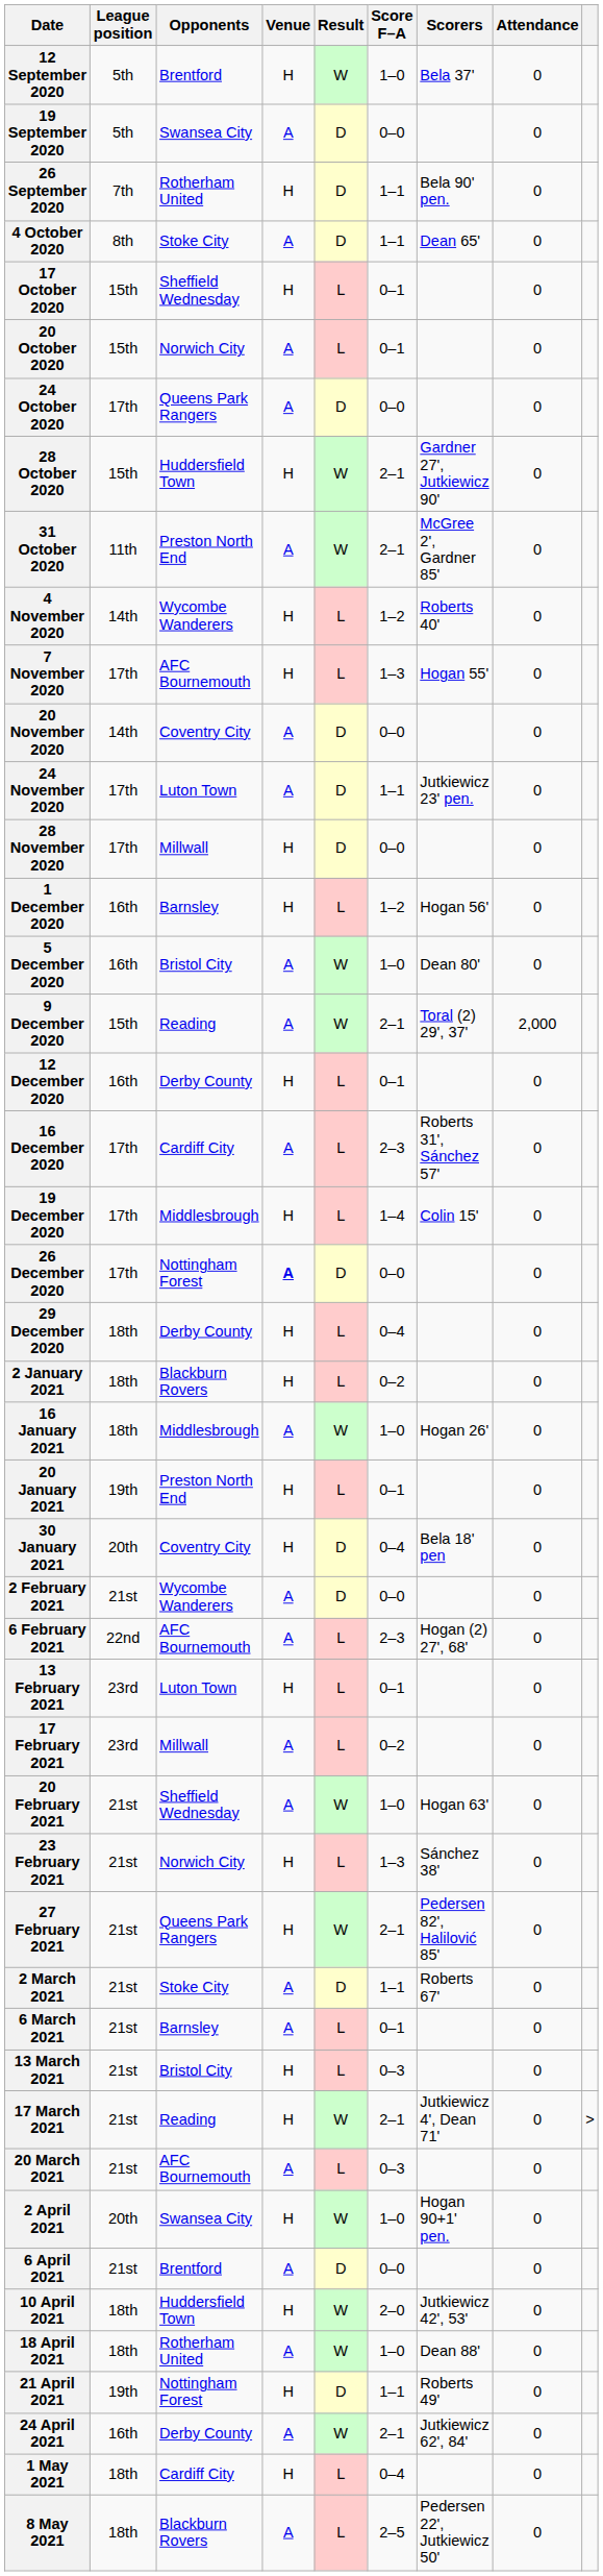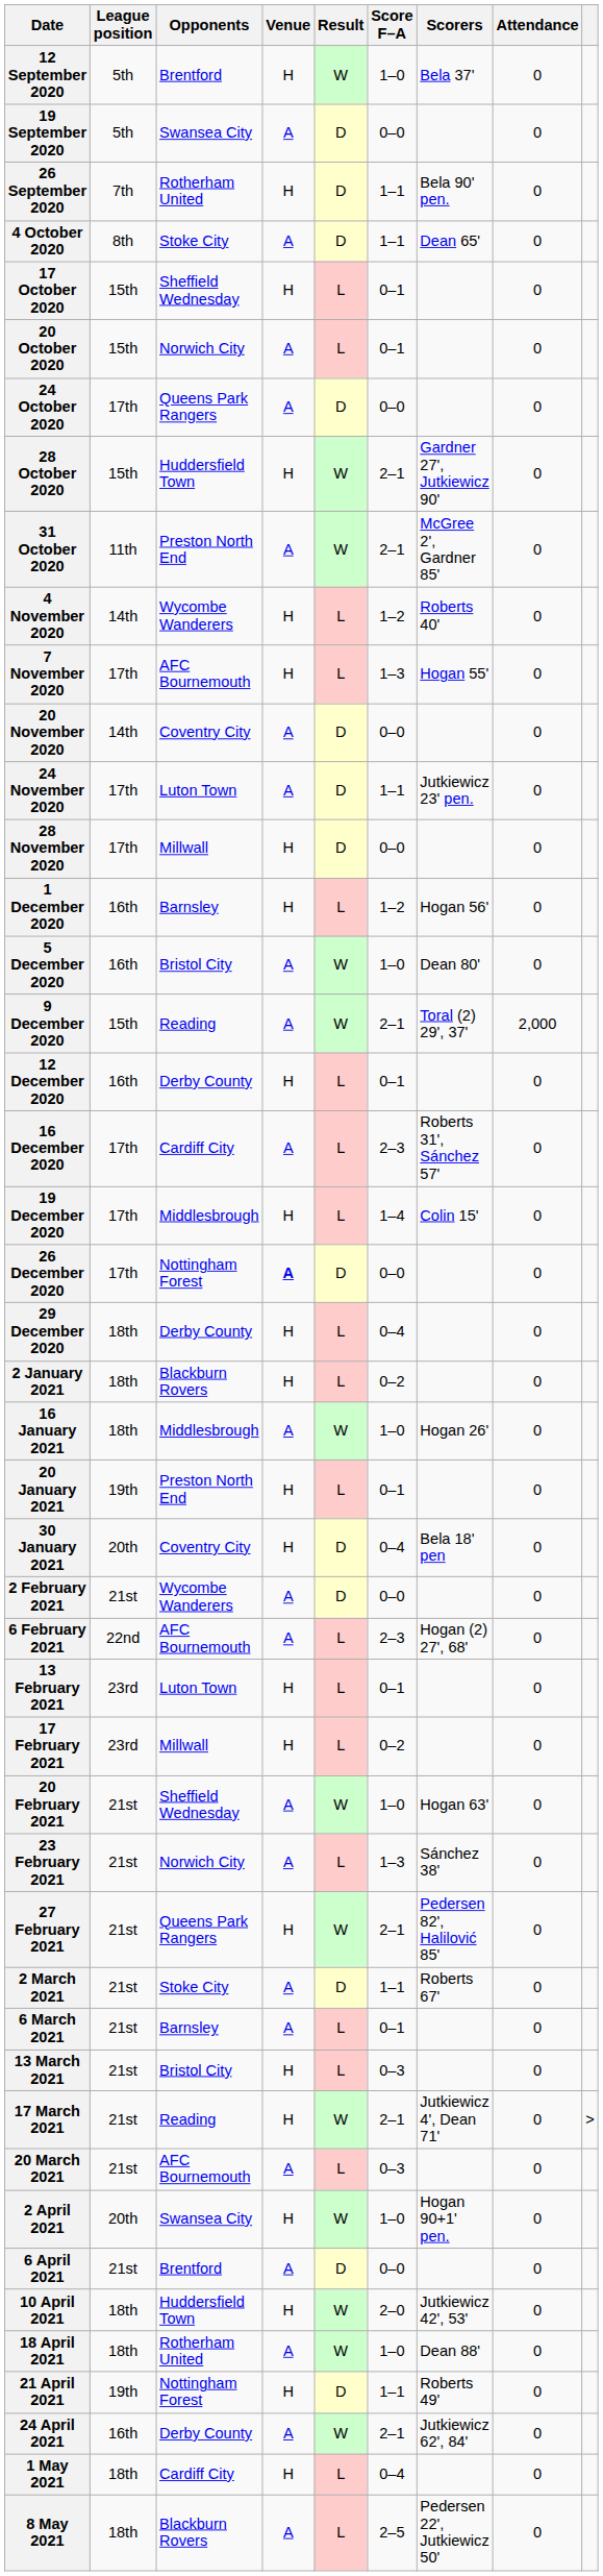 <table class="wikitable sortable plainrowheaders" style=text-align:center>
 <tr>
 <th scope=col>Date</th>
 <th scope=col>League<br>position</th>
 <th scope=col>Opponents</th>
 <th scope=col>Venue</th>
 <th scope=col>Result</th>
 <th scope=col>Score<br>F–A</th>
 <th scope=col class=unsortable>Scorers</th>
 <th scope=col>Attendance</th>
 <th scope=col class=unsortable></th>
 </tr>
 <tr>
 <th scope=row>12 September 2020</th>
 <td>5th</td>
 <td style=text-align:left><a href='#'>Brentford</a></td>
 <td>H</td>
 <td style=background:#cfc>W</td>
 <td>1–0</td>
 <td style=text-align:left><a href='#'>Bela</a> 37'</td>
 <td>0</td>
 <td></td>
 </tr>
 <tr>
 <th scope=row>19 September 2020</th>
 <td>5th</td>
 <td style=text-align:left><a href='#'>Swansea City</a></td>
 <td><a href='#'>A</a></td>
 <td style=background:#ffc>D</td>
 <td>0–0</td>
 <td></td>
 <td>0</td>
 <td></td>
 </tr>
 <tr>
 <th scope=row>26 September 2020</th>
 <td>7th</td>
 <td style=text-align:left><a href='#'>Rotherham United</a></td>
 <td>H</td>
 <td style=background:#ffc>D</td>
 <td>1–1</td>
 <td style=text-align:left>Bela 90' <a href='#'>pen.</a></td>
 <td>0</td>
 <td></td>
 </tr>
 <tr>
 <th scope=row>4 October 2020</th>
 <td>8th</td>
 <td style=text-align:left><a href='#'>Stoke City</a></td>
 <td><a href='#'>A</a></td>
 <td style=background:#ffc>D</td>
 <td>1–1</td>
 <td style=text-align:left><a href='#'>Dean</a> 65'</td>
 <td>0</td>
 <td></td>
 </tr>
 <tr>
 <th scope=row>17 October 2020</th>
 <td>15th</td>
 <td style=text-align:left><a href='#'>Sheffield Wednesday</a></td>
 <td>H</td>
 <td style=background:#fcc>L</td>
 <td>0–1</td>
 <td></td>
 <td>0</td>
 <td></td>
 </tr>
 <tr>
 <th scope=row>20 October 2020</th>
 <td>15th</td>
 <td style=text-align:left><a href='#'>Norwich City</a></td>
 <td><a href='#'>A</a></td>
 <td style=background:#fcc>L</td>
 <td>0–1</td>
 <td></td>
 <td>0</td>
 <td></td>
 </tr>
 <tr>
 <th scope=row>24 October 2020</th>
 <td>17th</td>
 <td style=text-align:left><a href='#'>Queens Park Rangers</a></td>
 <td><a href='#'>A</a></td>
 <td style=background:#ffc>D</td>
 <td>0–0</td>
 <td></td>
 <td>0</td>
 <td></td>
 </tr>
 <tr>
 <th scope=row>28 October 2020</th>
 <td>15th</td>
 <td style=text-align:left><a href='#'>Huddersfield Town</a></td>
 <td>H</td>
 <td style=background:#cfc>W</td>
 <td>2–1</td>
 <td style=text-align:left><a href='#'>Gardner</a> 27', <a href='#'>Jutkiewicz</a> 90'</td>
 <td>0</td>
 <td></td>
 </tr>
 <tr>
 <th scope=row>31 October 2020</th>
 <td>11th</td>
 <td style=text-align:left><a href='#'>Preston North End</a></td>
 <td><a href='#'>A</a></td>
 <td style=background:#cfc>W</td>
 <td>2–1</td>
 <td style=text-align:left><a href='#'>McGree</a> 2', Gardner 85'</td>
 <td>0</td>
 <td></td>
 </tr>
 <tr>
 <th scope=row>4 November 2020</th>
 <td>14th</td>
 <td style=text-align:left><a href='#'>Wycombe Wanderers</a></td>
 <td>H</td>
 <td style=background:#fcc>L</td>
 <td>1–2</td>
 <td style=text-align:left><a href='#'>Roberts</a> 40'</td>
 <td>0</td>
 <td></td>
 </tr>
 <tr>
 <th scope=row>7 November 2020</th>
 <td>17th</td>
 <td style=text-align:left><a href='#'>AFC Bournemouth</a></td>
 <td>H</td>
 <td style=background:#fcc>L</td>
 <td>1–3</td>
 <td style=text-align:left><a href='#'>Hogan</a> 55'</td>
 <td>0</td>
 <td></td>
 </tr>
 <tr>
 <th scope=row>20 November 2020</th>
 <td>14th</td>
 <td style=text-align:left><a href='#'>Coventry City</a></td>
 <td><a href='#'>A</a></td>
 <td style=background:#ffc>D</td>
 <td>0–0</td>
 <td></td>
 <td>0</td>
 <td></td>
 </tr>
 <tr>
 <th scope=row>24 November 2020</th>
 <td>17th</td>
 <td style=text-align:left><a href='#'>Luton Town</a></td>
 <td><a href='#'>A</a></td>
 <td style=background:#ffc>D</td>
 <td>1–1</td>
 <td style=text-align:left>Jutkiewicz 23' <a href='#'>pen.</a></td>
 <td>0</td>
 <td></td>
 </tr>
 <tr>
 <th scope=row>28 November 2020</th>
 <td>17th</td>
 <td style=text-align:left><a href='#'>Millwall</a></td>
 <td>H</td>
 <td style=background:#ffc>D</td>
 <td>0–0</td>
 <td></td>
 <td>0</td>
 <td></td>
 </tr>
 <tr>
 <th scope=row>1 December 2020</th>
 <td>16th</td>
 <td style=text-align:left><a href='#'>Barnsley</a></td>
 <td>H</td>
 <td style=background:#fcc>L</td>
 <td>1–2</td>
 <td style=text-align:left>Hogan 56'</td>
 <td>0</td>
 <td></td>
 </tr>
 <tr>
 <th scope=row>5 December 2020</th>
 <td>16th</td>
 <td style=text-align:left><a href='#'>Bristol City</a></td>
 <td><a href='#'>A</a></td>
 <td style=background:#cfc>W</td>
 <td>1–0</td>
 <td style=text-align:left>Dean 80'</td>
 <td>0</td>
 <td></td>
 </tr>
 <tr>
 <th scope=row>9 December 2020</th>
 <td>15th</td>
 <td style=text-align:left><a href='#'>Reading</a></td>
 <td><a href='#'>A</a></td>
 <td style=background:#cfc>W</td>
 <td>2–1</td>
 <td style=text-align:left><a href='#'>Toral</a> (2) 29', 37'</td>
 <td>2,000</td>
 <td></td>
 </tr>
 <tr>
 <th scope=row>12 December 2020</th>
 <td>16th</td>
 <td style=text-align:left><a href='#'>Derby County</a></td>
 <td>H</td>
 <td style=background:#fcc>L</td>
 <td>0–1</td>
 <td></td>
 <td>0</td>
 <td></td>
 </tr>
 <tr>
 <th scope=row>16 December 2020</th>
 <td>17th</td>
 <td style=text-align:left><a href='#'>Cardiff City</a></td>
 <td><a href='#'>A</a></td>
 <td style=background:#fcc>L</td>
 <td>2–3</td>
 <td style=text-align:left>Roberts 31', <a href='#'>Sánchez</a> 57'</td>
 <td>0</td>
 <td></td>
 </tr>
 <tr>
 <th scope=row>19 December 2020</th>
 <td>17th</td>
 <td style=text-align:left><a href='#'>Middlesbrough</a></td>
 <td>H</td>
 <td style=background:#fcc>L</td>
 <td>1–4</td>
 <td style=text-align:left><a href='#'>Colin</a> 15'</td>
 <td>0</td>
 <td></td>
 </tr>
 <tr>
 <th scope=row>26 December 2020</th>
 <td>17th</td>
 <td style=text-align:left><a href='#'>Nottingham Forest</a></td>
 <td><strong><a href='#'>A</a></strong></td>
 <td style=background:#ffc>D</td>
 <td>0–0</td>
 <td></td>
 <td>0</td>
 <td></td>
 </tr>
 <tr>
 <th scope=row>29 December 2020</th>
 <td>18th</td>
 <td style=text-align:left><a href='#'>Derby County</a></td>
 <td>H</td>
 <td style=background:#fcc>L</td>
 <td>0–4</td>
 <td></td>
 <td>0</td>
 <td></td>
 </tr>
 <tr>
 <th scope=row>2 January 2021</th>
 <td>18th</td>
 <td style=text-align:left><a href='#'>Blackburn Rovers</a></td>
 <td>H</td>
 <td style=background:#fcc>L</td>
 <td>0–2</td>
 <td></td>
 <td>0</td>
 <td></td>
 </tr>
 <tr>
 <th scope=row>16 January 2021</th>
 <td>18th</td>
 <td style=text-align:left><a href='#'>Middlesbrough</a></td>
 <td><a href='#'>A</a></td>
 <td style=background:#cfc>W</td>
 <td>1–0</td>
 <td style=text-align:left>Hogan 26'</td>
 <td>0</td>
 <td></td>
 </tr>
 <tr>
 <th scope=row>20 January 2021</th>
 <td>19th</td>
 <td style=text-align:left><a href='#'>Preston North End</a></td>
 <td>H</td>
 <td style=background:#fcc>L</td>
 <td>0–1</td>
 <td></td>
 <td>0</td>
 <td></td>
 </tr>
 <tr>
 <th scope=row>30 January 2021</th>
 <td>20th</td>
 <td style=text-align:left><a href='#'>Coventry City</a></td>
 <td>H</td>
 <td style=background:#ffc>D</td>
 <td>0–4</td>
 <td style=text-align:left>Bela 18' <a href='#'>pen</a></td>
 <td>0</td>
 <td></td>
 </tr>
 <tr>
 <th scope=row>2 February 2021</th>
 <td>21st</td>
 <td style=text-align:left><a href='#'>Wycombe Wanderers</a></td>
 <td><a href='#'>A</a></td>
 <td style=background:#ffc>D</td>
 <td>0–0</td>
 <td></td>
 <td>0</td>
 <td></td>
 </tr>
 <tr>
 <th scope=row>6 February 2021</th>
 <td>22nd</td>
 <td style=text-align:left><a href='#'>AFC Bournemouth</a></td>
 <td><a href='#'>A</a></td>
 <td style=background:#fcc>L</td>
 <td>2–3</td>
 <td style=text-align:left>Hogan (2) 27', 68'</td>
 <td>0</td>
 <td></td>
 </tr>
 <tr>
 <th scope=row>13 February 2021</th>
 <td>23rd</td>
 <td style=text-align:left><a href='#'>Luton Town</a></td>
 <td>H</td>
 <td style=background:#fcc>L</td>
 <td>0–1</td>
 <td></td>
 <td>0</td>
 <td></td>
 </tr>
 <tr>
 <th scope=row>17 February 2021</th>
 <td>23rd</td>
 <td style=text-align:left><a href='#'>Millwall</a></td>
-<td><a href='#'>A</a></td>
+<td>H</td>
 <td style=background:#fcc>L</td>
 <td>0–2</td>
 <td></td>
 <td>0</td>
 <td></td>
 </tr>
 <tr>
 <th scope=row>20 February 2021</th>
 <td>21st</td>
 <td style=text-align:left><a href='#'>Sheffield Wednesday</a></td>
 <td><a href='#'>A</a></td>
 <td style=background:#cfc>W</td>
 <td>1–0</td>
 <td style=text-align:left>Hogan 63'</td>
 <td>0</td>
 <td></td>
 </tr>
 <tr>
 <th scope=row>23 February 2021</th>
 <td>21st</td>
 <td style=text-align:left><a href='#'>Norwich City</a></td>
-<td>H</td>
+<td><a href='#'>A</a></td>
 <td style=background:#fcc>L</td>
 <td>1–3</td>
 <td style=text-align:left>Sánchez 38'</td>
 <td>0</td>
 <td></td>
 </tr>
 <tr>
 <th scope=row>27 February 2021</th>
 <td>21st</td>
 <td style=text-align:left><a href='#'>Queens Park Rangers</a></td>
 <td>H</td>
 <td style=background:#cfc>W</td>
 <td>2–1</td>
 <td style=text-align:left><a href='#'>Pedersen</a> 82', <a href='#'>Halilović</a> 85'</td>
 <td>0</td>
 <td></td>
 </tr>
 <tr>
 <th scope=row>2 March 2021</th>
 <td>21st</td>
 <td style=text-align:left><a href='#'>Stoke City</a></td>
 <td><a href='#'>A</a></td>
 <td style=background:#ffc>D</td>
 <td>1–1</td>
 <td style=text-align:left>Roberts 67'</td>
 <td>0</td>
 <td></td>
 </tr>
 <tr>
 <th scope=row>6 March 2021</th>
 <td>21st</td>
 <td style=text-align:left><a href='#'>Barnsley</a></td>
 <td><a href='#'>A</a></td>
 <td style=background:#fcc>L</td>
 <td>0–1</td>
 <td></td>
 <td>0</td>
 <td></td>
 </tr>
 <tr>
 <th scope=row>13 March 2021</th>
 <td>21st</td>
 <td style=text-align:left><a href='#'>Bristol City</a></td>
 <td>H</td>
 <td style=background:#fcc>L</td>
 <td>0–3</td>
 <td></td>
 <td>0</td>
 <td></td>
 </tr>
 <tr>
 <th scope=row>17 March 2021</th>
 <td>21st</td>
 <td style=text-align:left><a href='#'>Reading</a></td>
 <td>H</td>
 <td style=background:#cfc>W</td>
 <td>2–1</td>
 <td style=text-align:left>Jutkiewicz 4', Dean 71'</td>
 <td>0</td>
 <td>></td>
 </tr>
 <tr>
 <th scope=row>20 March 2021</th>
 <td>21st</td>
 <td style=text-align:left><a href='#'>AFC Bournemouth</a></td>
 <td><a href='#'>A</a></td>
 <td style=background:#fcc>L</td>
 <td>0–3</td>
 <td></td>
 <td>0</td>
 <td></td>
 </tr>
 <tr>
 <th scope=row>2 April 2021</th>
 <td>20th</td>
 <td style=text-align:left><a href='#'>Swansea City</a></td>
 <td>H</td>
 <td style=background:#cfc>W</td>
 <td>1–0</td>
 <td style=text-align:left>Hogan 90+1' <a href='#'>pen.</a></td>
 <td>0</td>
 <td></td>
 </tr>
 <tr>
 <th scope=row>6 April 2021</th>
 <td>21st</td>
 <td style=text-align:left><a href='#'>Brentford</a></td>
 <td><a href='#'>A</a></td>
 <td style=background:#ffc>D</td>
 <td>0–0</td>
 <td></td>
 <td>0</td>
 <td></td>
 </tr>
 <tr>
 <th scope=row>10 April 2021</th>
 <td>18th</td>
 <td style=text-align:left><a href='#'>Huddersfield Town</a></td>
 <td>H</td>
 <td style=background:#cfc>W</td>
 <td>2–0</td>
 <td style=text-align:left>Jutkiewicz 42', 53'</td>
 <td>0</td>
 <td></td>
 </tr>
 <tr>
 <th scope=row>18 April 2021</th>
 <td>18th</td>
 <td style=text-align:left><a href='#'>Rotherham United</a></td>
 <td><a href='#'>A</a></td>
 <td style=background:#cfc>W</td>
 <td>1–0</td>
 <td style=text-align:left>Dean 88'</td>
 <td>0</td>
 <td></td>
 </tr>
 <tr>
 <th scope=row>21 April 2021</th>
 <td>19th</td>
 <td style=text-align:left><a href='#'>Nottingham Forest</a></td>
 <td>H</td>
 <td style=background:#ffc>D</td>
 <td>1–1</td>
 <td style=text-align:left>Roberts 49'</td>
 <td>0</td>
 <td></td>
 </tr>
 <tr>
 <th scope=row>24 April 2021</th>
 <td>16th</td>
 <td style=text-align:left><a href='#'>Derby County</a></td>
 <td><a href='#'>A</a></td>
 <td style=background:#cfc>W</td>
 <td>2–1</td>
 <td style=text-align:left>Jutkiewicz 62', 84'</td>
 <td>0</td>
 <td></td>
 </tr>
 <tr>
 <th scope=row>1 May 2021</th>
 <td>18th</td>
 <td style=text-align:left><a href='#'>Cardiff City</a></td>
 <td>H</td>
 <td style=background:#fcc>L</td>
 <td>0–4</td>
 <td></td>
 <td>0</td>
 <td></td>
 </tr>
 <tr>
 <th scope=row>8 May 2021</th>
 <td>18th</td>
 <td style=text-align:left><a href='#'>Blackburn Rovers</a></td>
 <td><a href='#'>A</a></td>
 <td style=background:#fcc>L</td>
 <td>2–5</td>
 <td style=text-align:left>Pedersen 22', Jutkiewicz 50'</td>
 <td>0</td>
 <td></td>
 </tr>
 </table>
